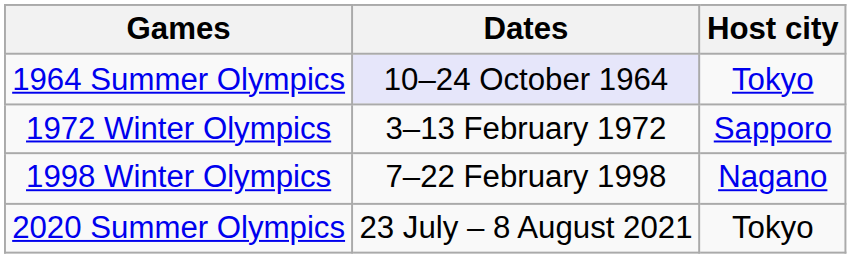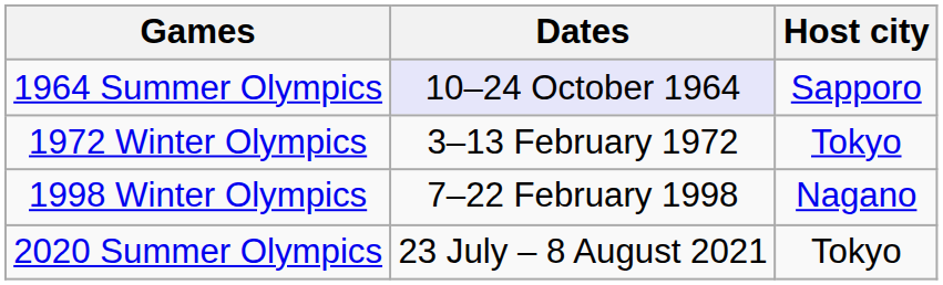 <table class="wikitable" style="text-align:center;">
 <tr>
 <th>Games</th>
 <th>Dates</th>
 <th>Host city</th>
 </tr>
 <tr>
 <td><a href='#'>1964 Summer Olympics</a></td>
 <td style="background: lavender;">10–24 October 1964</td>
-<td><a href='#'>Tokyo</a></td>
+<td><a href='#'>Sapporo</a></td>
 </tr>
 <tr>
 <td><a href='#'>1972 Winter Olympics</a></td>
 <td>3–13 February 1972</td>
-<td><a href='#'>Sapporo</a></td>
+<td><a href='#'>Tokyo</a></td>
 </tr>
 <tr>
 <td><a href='#'>1998 Winter Olympics</a></td>
 <td>7–22 February 1998</td>
 <td><a href='#'>Nagano</a></td>
 </tr>
 <tr>
 <td><a href='#'>2020 Summer Olympics</a></td>
 <td>23 July – 8 August 2021</td>
 <td>Tokyo</td>
 </tr>
 </table>
